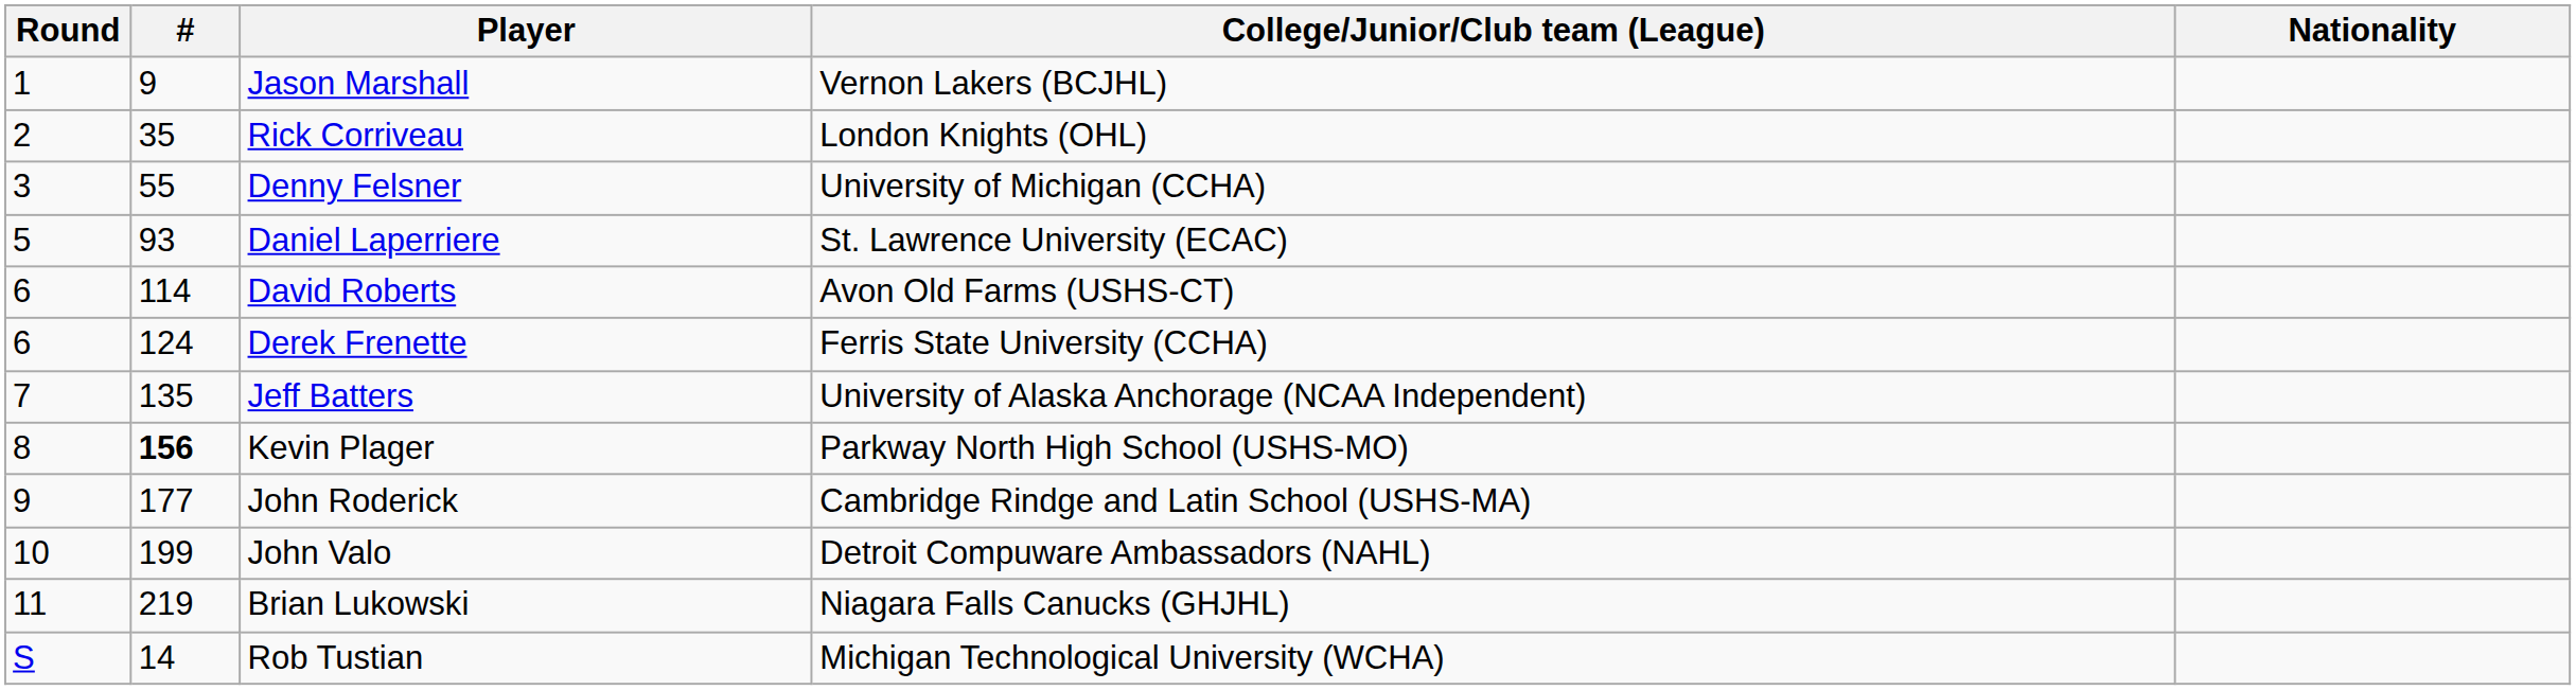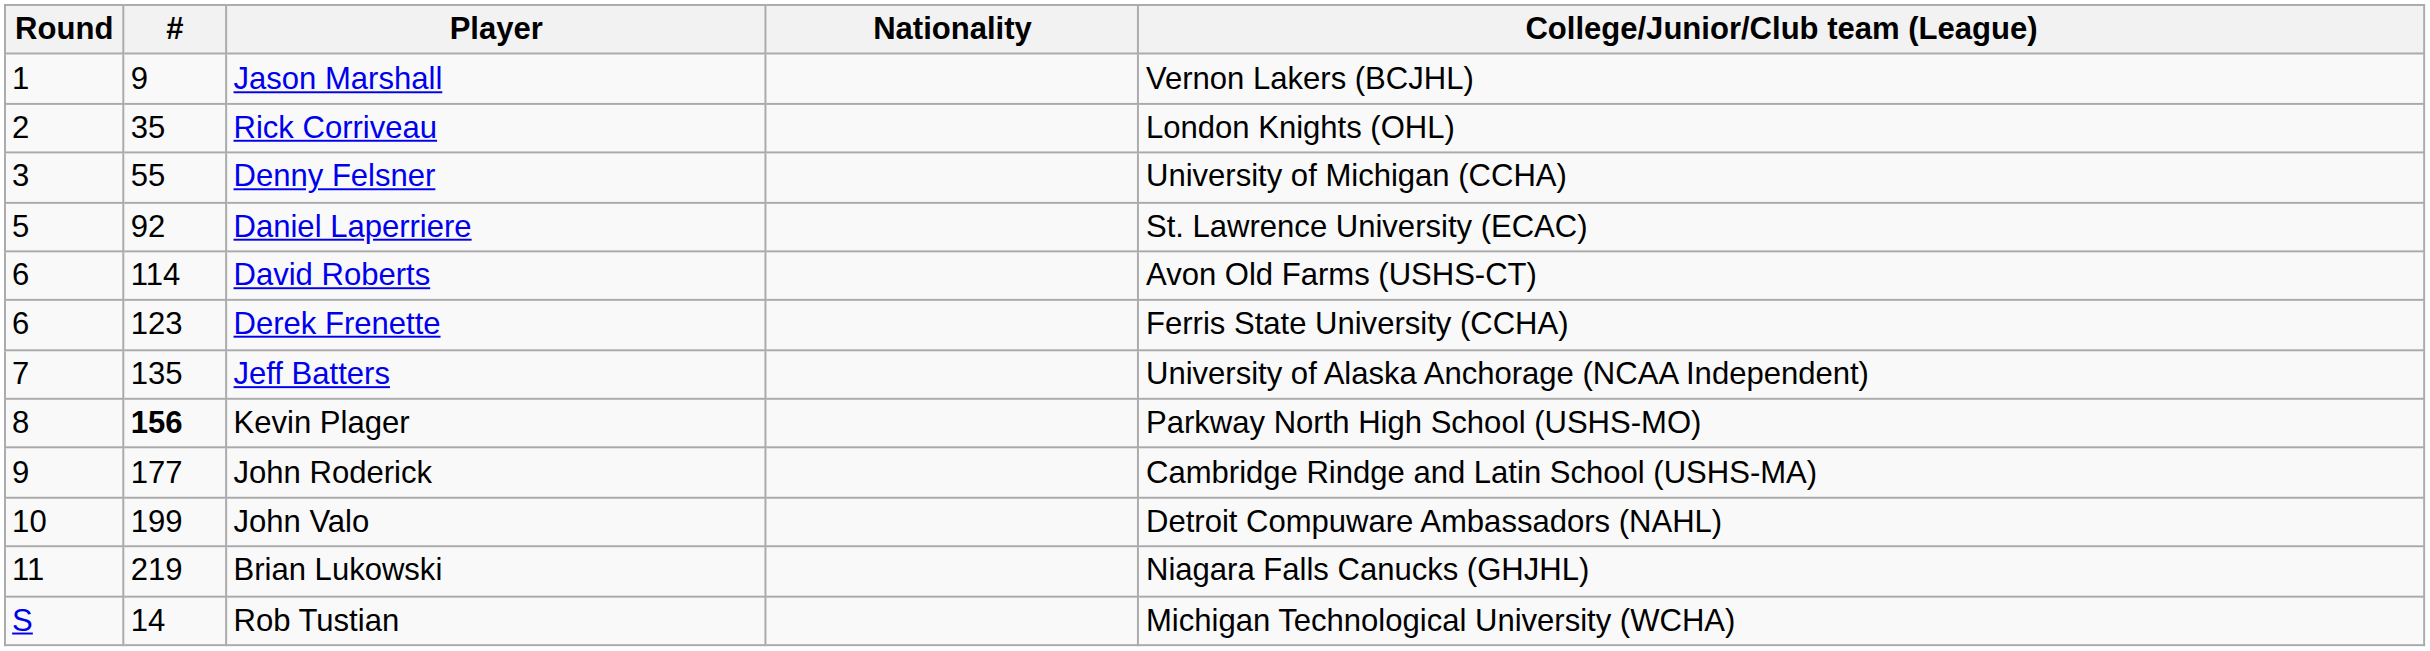 <table class="wikitable">
 <tr align="center">
 <th bgcolor="#DDDDFF" width="4.0%">Round</th>
 <th bgcolor="#DDDDFF" width="4.0%">#</th>
 <th bgcolor="#DDDDFF" width="21.0%">Player</th>
+<th bgcolor="#DDDDFF" width="14.5%">Nationality</th>
 <th bgcolor="#DDDDFF" width="50.0%">College/Junior/Club team (League)</th>
-<th bgcolor="#DDDDFF" width="14.5%">Nationality</th>
 </tr>
 <tr>
 <td>1</td>
 <td>9</td>
 <td><a href='#'>Jason Marshall</a></td>
+<td></td>
 <td>Vernon Lakers (BCJHL)</td>
-<td></td>
 </tr>
 <tr>
 <td>2</td>
 <td>35</td>
 <td><a href='#'>Rick Corriveau</a></td>
+<td></td>
 <td>London Knights (OHL)</td>
-<td></td>
 </tr>
 <tr>
 <td>3</td>
 <td>55</td>
 <td><a href='#'>Denny Felsner</a></td>
+<td></td>
 <td>University of Michigan (CCHA)</td>
-<td></td>
 </tr>
 <tr>
 <td>5</td>
-<td>93</td>
+<td>92</td>
 <td><a href='#'>Daniel Laperriere</a></td>
+<td></td>
 <td>St. Lawrence University (ECAC)</td>
-<td></td>
 </tr>
 <tr>
 <td>6</td>
 <td>114</td>
 <td><a href='#'>David Roberts</a></td>
+<td></td>
 <td>Avon Old Farms (USHS-CT)</td>
-<td></td>
 </tr>
 <tr>
 <td>6</td>
-<td>124</td>
+<td>123</td>
 <td><a href='#'>Derek Frenette</a></td>
+<td></td>
 <td>Ferris State University (CCHA)</td>
-<td></td>
 </tr>
 <tr>
 <td>7</td>
 <td>135</td>
 <td><a href='#'>Jeff Batters</a></td>
+<td></td>
 <td>University of Alaska Anchorage (NCAA Independent)</td>
-<td></td>
 </tr>
 <tr>
 <td>8</td>
 <td><strong>156</strong></td>
 <td>Kevin Plager</td>
+<td></td>
 <td>Parkway North High School (USHS-MO)</td>
-<td></td>
 </tr>
 <tr>
 <td>9</td>
 <td>177</td>
 <td>John Roderick</td>
+<td></td>
 <td>Cambridge Rindge and Latin School (USHS-MA)</td>
-<td></td>
 </tr>
 <tr>
 <td>10</td>
 <td>199</td>
 <td>John Valo</td>
+<td></td>
 <td>Detroit Compuware Ambassadors (NAHL)</td>
-<td></td>
 </tr>
 <tr>
 <td>11</td>
 <td>219</td>
 <td>Brian Lukowski</td>
+<td></td>
 <td>Niagara Falls Canucks (GHJHL)</td>
-<td></td>
 </tr>
 <tr>
 <td><a href='#'>S</a></td>
 <td>14</td>
 <td>Rob Tustian</td>
+<td></td>
 <td>Michigan Technological University (WCHA)</td>
-<td></td>
 </tr>
 </table>
